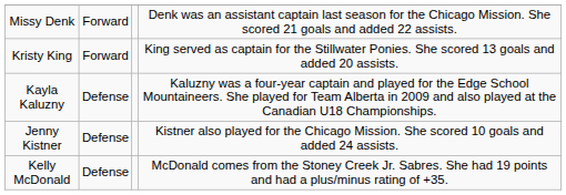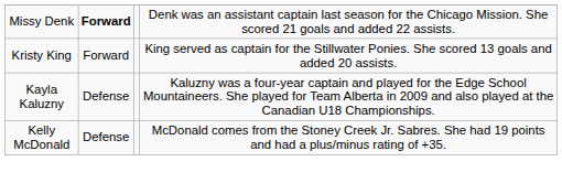 <table class="wikitable" width="80%">
 <tr align="center">
 </tr>
 <tr align="center" bgcolor="">
 <td>Missy Denk</td>
-<td>Forward</td>
+<td><strong>Forward</strong></td>
 <td></td>
 <td>Denk was an assistant captain last season for the Chicago Mission. She scored 21 goals and added 22 assists.</td>
 </tr>
 <tr align="center" bgcolor="">
 <td>Kristy King</td>
 <td>Forward</td>
 <td></td>
 <td>King served as captain for the Stillwater Ponies. She scored 13 goals and added 20 assists.</td>
 </tr>
 <tr align="center" bgcolor="">
 <td>Kayla Kaluzny</td>
 <td>Defense</td>
 <td></td>
 <td>Kaluzny was a four-year captain and played for the Edge School Mountaineers. She played for Team Alberta in 2009 and also played at the Canadian U18 Championships.</td>
 </tr>
 <tr align="center" bgcolor="">
-<td>Jenny Kistner</td>
-<td>Defense</td>
-<td></td>
-<td>Kistner also played for the Chicago Mission. She scored 10 goals and added 24 assists.</td>
-</tr>
-<tr align="center" bgcolor="">
 <td>Kelly McDonald</td>
 <td>Defense</td>
 <td></td>
 <td>McDonald comes from the Stoney Creek Jr. Sabres. She had 19 points and had a plus/minus rating of +35.</td>
 </tr>
 </table>
